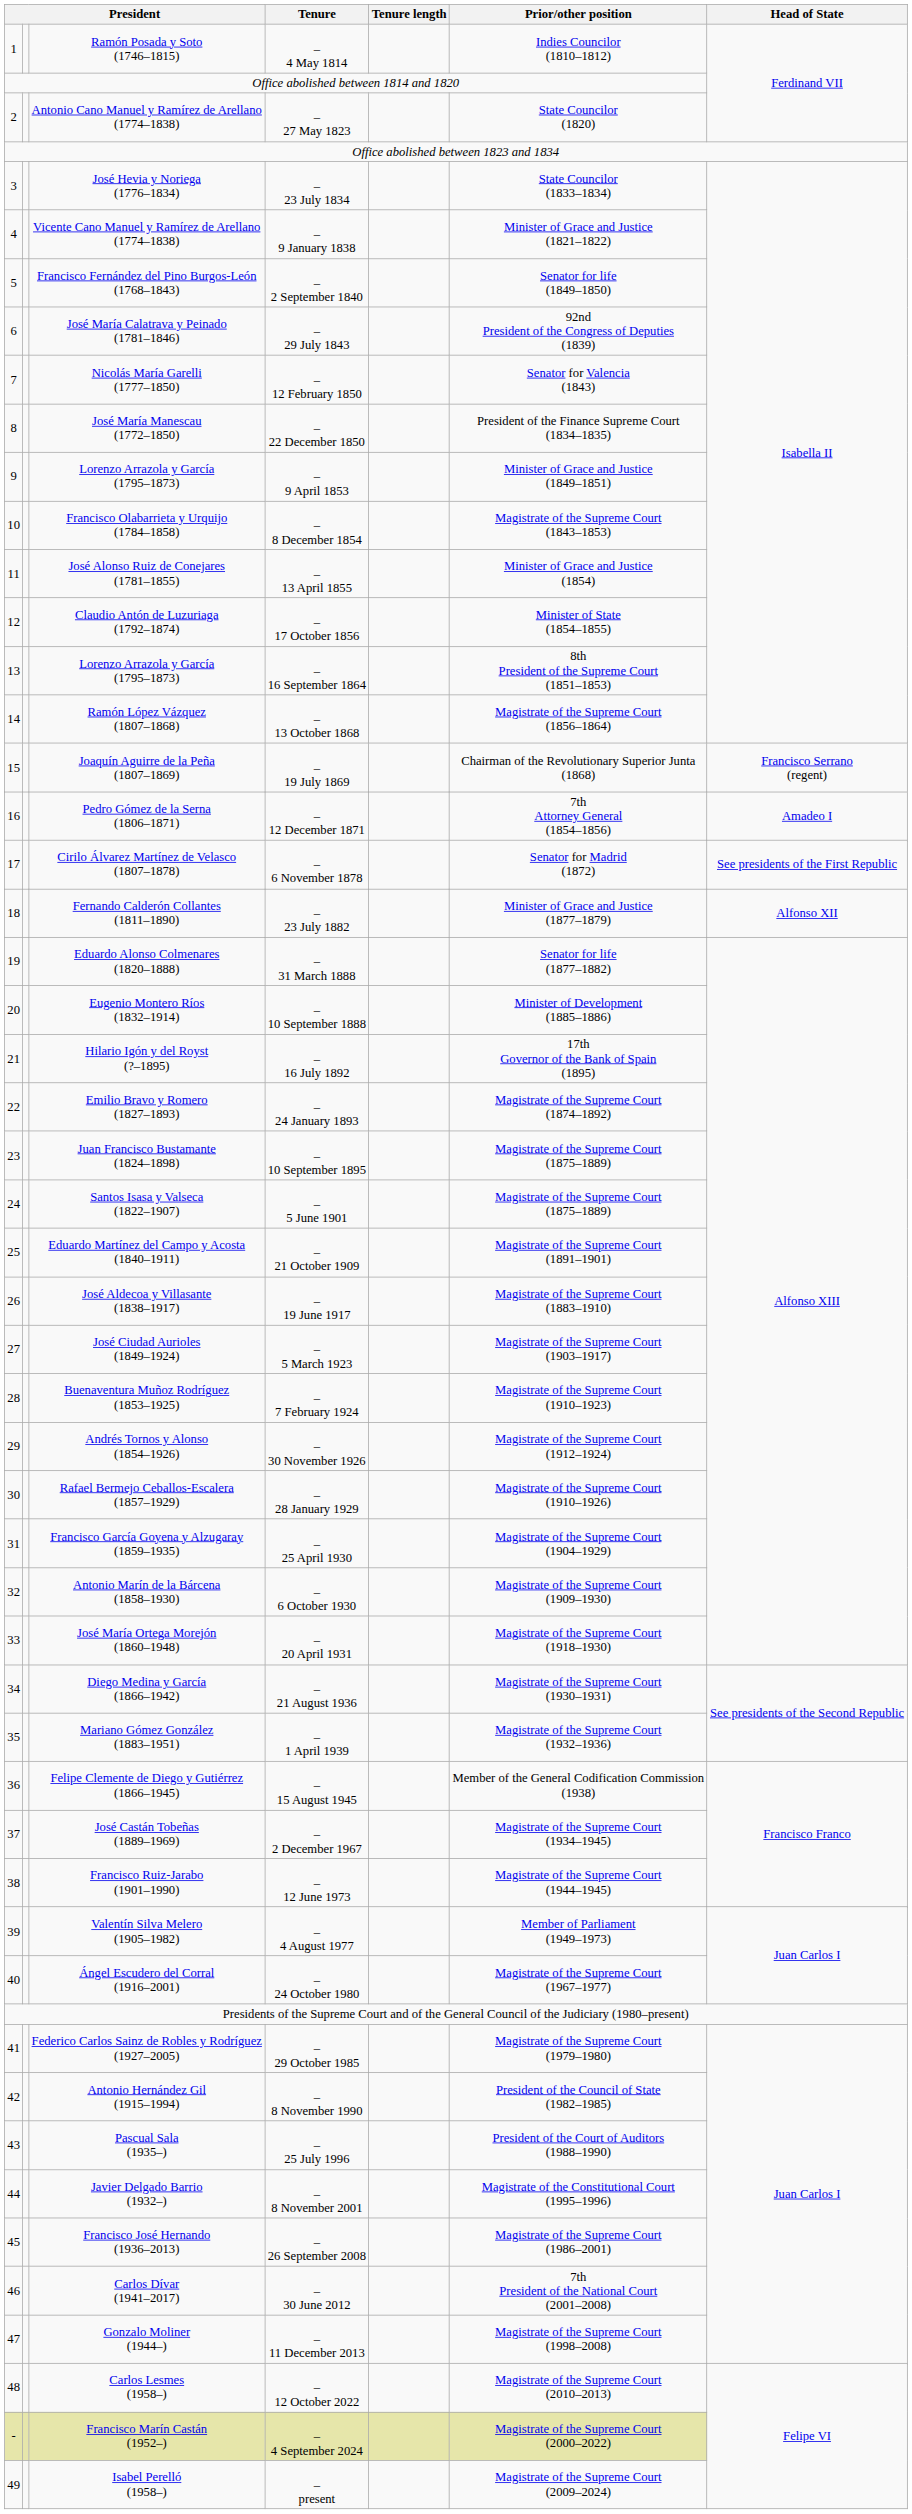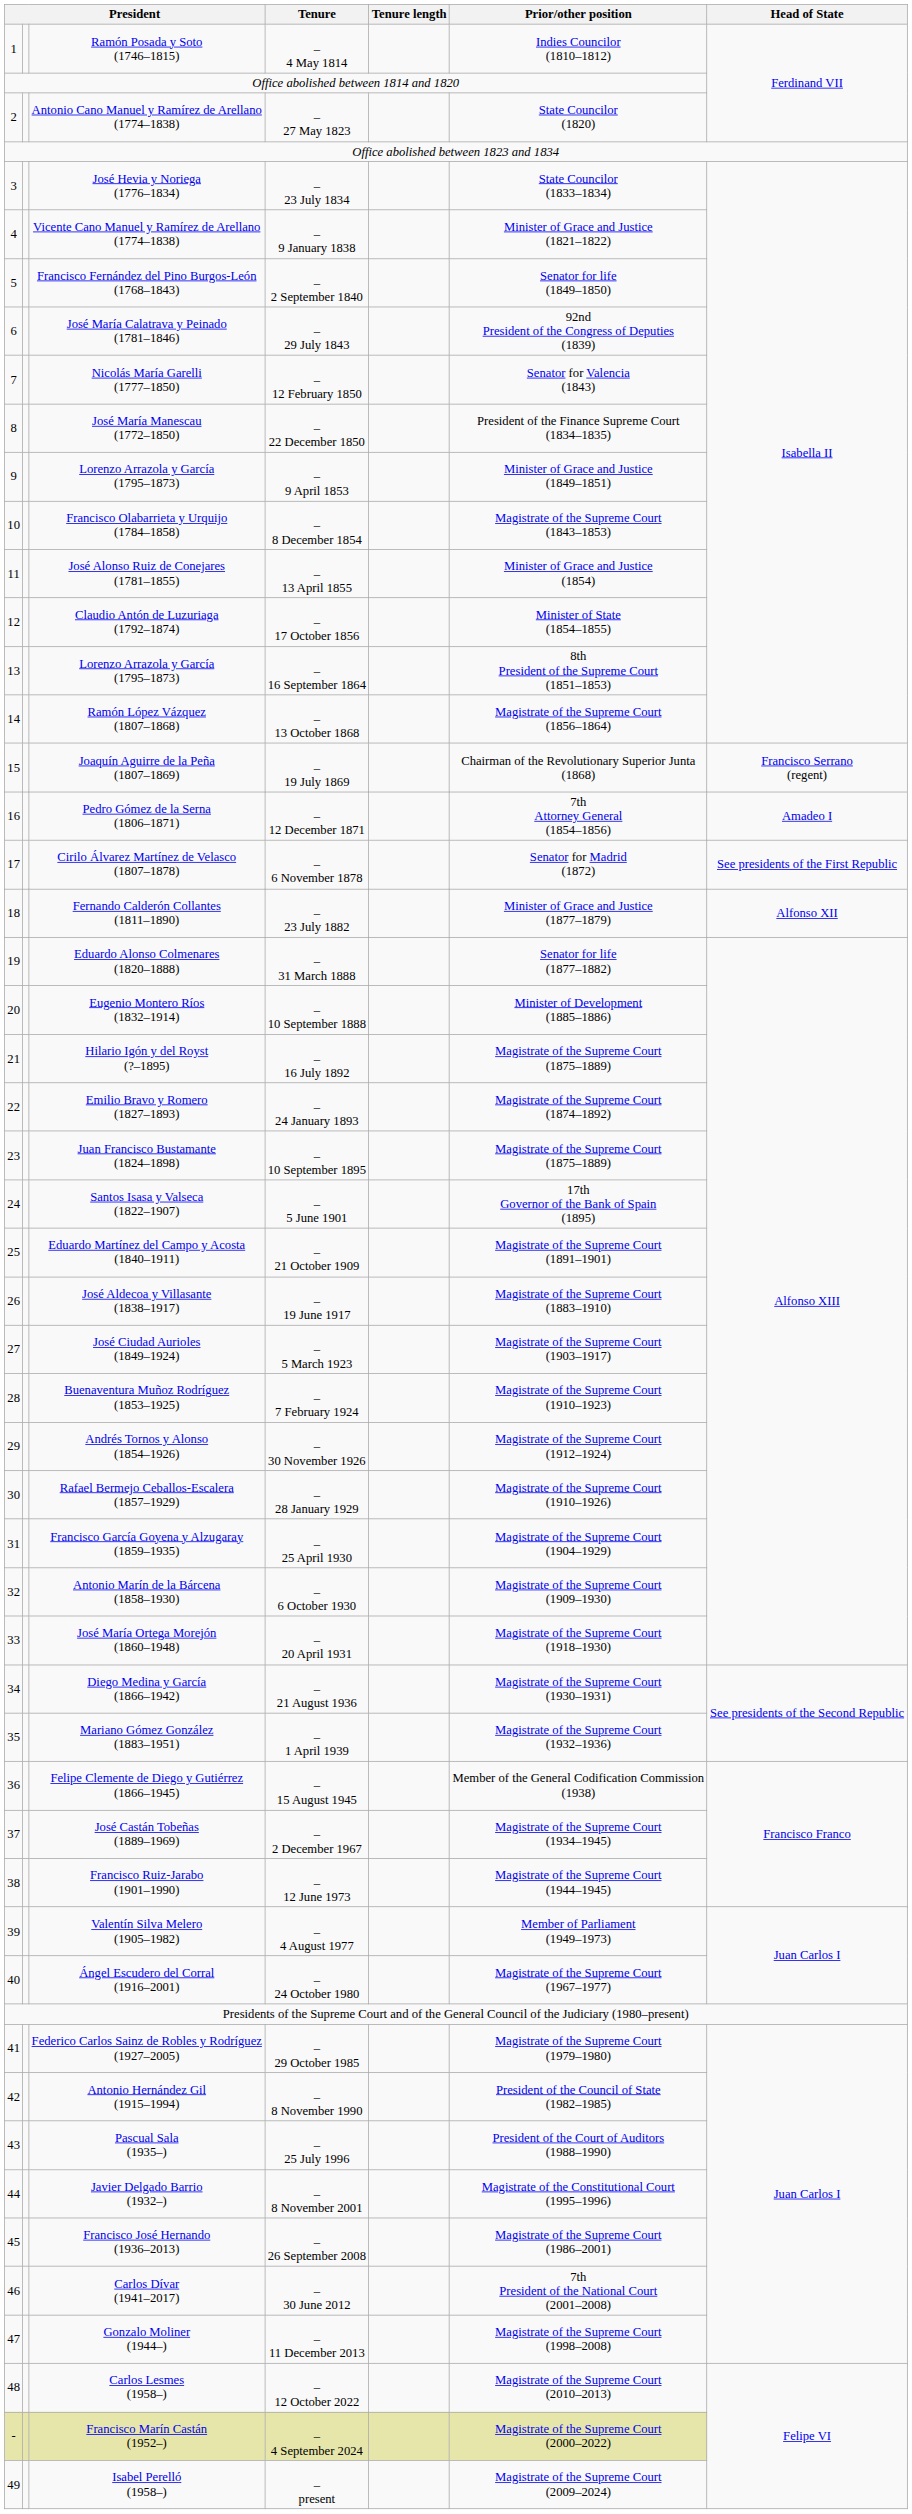 <table class="wikitable sortable" style="text-align: center;">
 <tr>
 <th colspan="3">President</th>
 <th>Tenure</th>
 <th>Tenure length</th>
 <th class="unsortable">Prior/other position</th>
 <th>Head of State</th>
 </tr>
 <tr>
 <td>1</td>
 <td></td>
 <td><a href='#'>Ramón Posada y Soto</a><br>(1746–1815)</td>
 <td><br>–<br><span>4 May 1814</span></td>
 <td></td>
 <td><a href='#'>Indies Councilor</a><br>(1810–1812)</td>
 <td rowspan="3"><a href='#'>Ferdinand VII</a></td>
 </tr>
 <tr>
 <td colspan="6"><em>Office abolished between 1814 and 1820</em></td>
 </tr>
 <tr>
 <td>2</td>
 <td></td>
 <td><a href='#'>Antonio Cano Manuel y Ramírez de Arellano</a><br>(1774–1838)</td>
 <td><br>–<br><span>27 May 1823</span></td>
 <td></td>
 <td><a href='#'>State Councilor</a><br>(1820)</td>
 </tr>
 <tr>
 <td colspan="7"><em>Office abolished between 1823 and 1834</em></td>
 </tr>
 <tr>
 <td>3</td>
 <td></td>
 <td><a href='#'>José Hevia y Noriega</a><br>(1776–1834)</td>
 <td><br>–<br><span>23 July 1834</span><br></td>
 <td></td>
 <td><a href='#'>State Councilor</a><br>(1833–1834)</td>
 <td rowspan="12"><a href='#'>Isabella II</a></td>
 </tr>
 <tr>
 <td>4</td>
 <td></td>
 <td><a href='#'>Vicente Cano Manuel y Ramírez de Arellano</a><br>(1774–1838)</td>
 <td><br>–<br><span>9 January 1838</span><br></td>
 <td></td>
 <td><a href='#'>Minister of Grace and Justice</a><br>(1821–1822)</td>
 </tr>
 <tr>
 <td>5</td>
 <td></td>
 <td><a href='#'>Francisco Fernández del Pino Burgos-León</a><br>(1768–1843)</td>
 <td><br>–<br><span>2 September 1840</span></td>
 <td></td>
 <td><a href='#'>Senator for life</a><br>(1849–1850)</td>
 </tr>
 <tr>
 <td>6</td>
 <td></td>
 <td><a href='#'>José María Calatrava y Peinado</a><br>(1781–1846)</td>
 <td><br>–<br><span>29 July 1843</span></td>
 <td></td>
 <td>92nd<br><a href='#'>President of the Congress of Deputies</a><br>(1839)</td>
 </tr>
 <tr>
 <td>7</td>
 <td></td>
 <td><a href='#'>Nicolás María Garelli</a><br>(1777–1850)</td>
 <td><br>–<br><span>12 February 1850</span><br></td>
 <td></td>
 <td><a href='#'>Senator</a> for <a href='#'>Valencia</a><br>(1843)</td>
 </tr>
 <tr>
 <td>8</td>
 <td></td>
 <td><a href='#'>José María Manescau</a><br>(1772–1850)</td>
 <td><br>–<br>22 December 1850<br></td>
 <td></td>
 <td>President of the Finance Supreme Court<br>(1834–1835)</td>
 </tr>
 <tr>
 <td>9</td>
 <td></td>
 <td><a href='#'>Lorenzo Arrazola y García</a><br>(1795–1873)</td>
 <td><br>–<br><span>9 April 1853</span></td>
 <td></td>
 <td><a href='#'>Minister of Grace and Justice</a><br>(1849–1851)</td>
 </tr>
 <tr>
 <td>10</td>
 <td></td>
 <td><a href='#'>Francisco Olabarrieta y Urquijo</a><br>(1784–1858)</td>
 <td><br>–<br><span>8 December 1854</span></td>
 <td></td>
 <td><a href='#'>Magistrate of the Supreme Court</a><br>(1843–1853)</td>
 </tr>
 <tr>
 <td>11</td>
 <td></td>
 <td><a href='#'>José Alonso Ruiz de Conejares</a><br>(1781–1855)</td>
 <td><br>–<br><span>13 April 1855</span><br></td>
 <td></td>
 <td><a href='#'>Minister of Grace and Justice</a><br>(1854)</td>
 </tr>
 <tr>
 <td>12</td>
 <td></td>
 <td><a href='#'>Claudio Antón de Luzuriaga</a><br>(1792–1874)</td>
 <td><br>–<br><span>17 October 1856</span></td>
 <td></td>
 <td><a href='#'>Minister of State</a><br>(1854–1855)</td>
 </tr>
 <tr>
 <td>13</td>
 <td></td>
 <td><a href='#'>Lorenzo Arrazola y García</a><br>(1795–1873)</td>
 <td><br>–<br><span>16 September 1864</span></td>
 <td></td>
 <td>8th<br><a href='#'>President of the Supreme Court</a><br>(1851–1853)</td>
 </tr>
 <tr>
 <td>14</td>
 <td></td>
 <td><a href='#'>Ramón López Vázquez</a><br>(1807–1868)</td>
 <td><br>–<br><span>13 October 1868</span><br></td>
 <td></td>
 <td><a href='#'>Magistrate of the Supreme Court</a><br>(1856–1864)</td>
 </tr>
 <tr>
 <td>15</td>
 <td></td>
 <td><a href='#'>Joaquín Aguirre de la Peña</a><br>(1807–1869)</td>
 <td><br>–<br><span>19 July 1869</span><br></td>
 <td></td>
 <td>Chairman of the Revolutionary Superior Junta<br>(1868)</td>
 <td rowspan="2"><a href='#'>Francisco Serrano</a><br>(regent)</td>
 </tr>
 <tr>
 <td rowspan="2">16</td>
 <td rowspan="2"></td>
 <td rowspan="2"><a href='#'>Pedro Gómez de la Serna</a><br>(1806–1871)</td>
 <td rowspan="2"><br>–<br><span>12 December 1871</span><br></td>
 <td rowspan="2"></td>
 <td rowspan="2">7th<br><a href='#'>Attorney General</a><br>(1854–1856)</td>
 </tr>
 <tr>
 <td rowspan="2"><a href='#'>Amadeo I</a></td>
 </tr>
 <tr>
 <td rowspan="2">17</td>
 <td rowspan="2"></td>
 <td rowspan="2"><a href='#'>Cirilo Álvarez Martínez de Velasco</a><br>(1807–1878)</td>
 <td rowspan="2"><br>–<br><span>6 November 1878</span><br></td>
 <td rowspan="2"></td>
 <td rowspan="2"><a href='#'>Senator</a> for <a href='#'>Madrid</a><br>(1872)</td>
 </tr>
 <tr>
 <td rowspan="2"><a href='#'>See presidents of the First Republic</a></td>
 </tr>
 <tr>
 <td rowspan="2">18</td>
 <td rowspan="2"></td>
 <td rowspan="2"><a href='#'>Fernando Calderón Collantes</a><br>(1811–1890)</td>
 <td rowspan="2"><br>–<br><span>23 July 1882<br></span></td>
 <td rowspan="2"></td>
 <td rowspan="2"><a href='#'>Minister of Grace and Justice</a><br>(1877–1879)</td>
 </tr>
 <tr>
 <td rowspan="2"><a href='#'>Alfonso XII</a></td>
 </tr>
 <tr>
 <td rowspan="2">19</td>
 <td rowspan="2"></td>
 <td rowspan="2"><a href='#'>Eduardo Alonso Colmenares</a><br>(1820–1888)</td>
 <td rowspan="2"><br>–<br><span>31 March 1888</span><br></td>
 <td rowspan="2"></td>
 <td rowspan="2"><a href='#'>Senator for life</a><br>(1877–1882)</td>
 </tr>
 <tr>
 <td rowspan="15"><a href='#'>Alfonso XIII</a></td>
 </tr>
 <tr>
 <td>20</td>
 <td></td>
 <td><a href='#'>Eugenio Montero Ríos</a><br>(1832–1914)</td>
 <td><br>–<br><span>10 September 1888</span></td>
 <td></td>
 <td><a href='#'>Minister of Development</a><br>(1885–1886)</td>
 </tr>
 <tr>
 <td>21</td>
 <td></td>
 <td><a href='#'>Hilario Igón y del Royst</a><br>(?–1895)</td>
 <td><br>–<br><span>16 July 1892<br></span></td>
 <td></td>
-<td>17th<br><a href='#'>Governor of the Bank of Spain</a><br>(1895)</td>
+<td><a href='#'>Magistrate of the Supreme Court</a><br>(1875–1889)</td>
 </tr>
 <tr>
 <td>22</td>
 <td></td>
 <td><a href='#'>Emilio Bravo y Romero</a><br>(1827–1893)</td>
 <td><br>–<br><span>24 January 1893<br></span></td>
 <td></td>
 <td><a href='#'>Magistrate of the Supreme Court</a><br>(1874–1892)</td>
 </tr>
 <tr>
 <td>23</td>
 <td></td>
 <td><a href='#'>Juan Francisco Bustamante</a><br>(1824–1898)</td>
 <td><br>–<br><span>10 September 1895<br></span></td>
 <td></td>
 <td><a href='#'>Magistrate of the Supreme Court</a><br>(1875–1889)</td>
 </tr>
 <tr>
 <td>24</td>
 <td></td>
 <td><a href='#'>Santos Isasa y Valseca</a><br>(1822–1907)</td>
 <td><br>–<br><span>5 June 1901<br></span></td>
 <td></td>
-<td><a href='#'>Magistrate of the Supreme Court</a><br>(1875–1889)</td>
+<td>17th<br><a href='#'>Governor of the Bank of Spain</a><br>(1895)</td>
 </tr>
 <tr>
 <td>25</td>
 <td></td>
 <td><a href='#'>Eduardo Martínez del Campo y Acosta</a><br>(1840–1911)</td>
 <td><br>–<br><span>21 October 1909<br></span></td>
 <td></td>
 <td><a href='#'>Magistrate of the Supreme Court</a><br>(1891–1901)</td>
 </tr>
 <tr>
 <td>26</td>
 <td></td>
 <td><a href='#'>José Aldecoa y Villasante</a><br>(1838–1917)</td>
 <td><br>–<br><span>19 June 1917<br></span></td>
 <td></td>
 <td><a href='#'>Magistrate of the Supreme Court</a><br>(1883–1910)</td>
 </tr>
 <tr>
 <td>27</td>
 <td></td>
 <td><a href='#'>José Ciudad Aurioles</a><br>(1849–1924)</td>
 <td><br>–<br><span>5 March 1923<br></span></td>
 <td></td>
 <td><a href='#'>Magistrate of the Supreme Court</a><br>(1903–1917)</td>
 </tr>
 <tr>
 <td>28</td>
 <td></td>
 <td><a href='#'>Buenaventura Muñoz Rodríguez</a><br>(1853–1925)</td>
 <td><br>–<br><span>7 February 1924<br></span></td>
 <td></td>
 <td><a href='#'>Magistrate of the Supreme Court</a><br>(1910–1923)</td>
 </tr>
 <tr>
 <td>29</td>
 <td></td>
 <td><a href='#'>Andrés Tornos y Alonso</a><br>(1854–1926)</td>
 <td><br>–<br><span>30 November 1926<br></span></td>
 <td></td>
 <td><a href='#'>Magistrate of the Supreme Court</a><br>(1912–1924)</td>
 </tr>
 <tr>
 <td>30</td>
 <td></td>
 <td><a href='#'>Rafael Bermejo Ceballos-Escalera</a><br>(1857–1929)</td>
 <td><br>–<br><span>28 January 1929<br></span></td>
 <td></td>
 <td><a href='#'>Magistrate of the Supreme Court</a><br>(1910–1926)</td>
 </tr>
 <tr>
 <td>31</td>
 <td></td>
 <td><a href='#'>Francisco García Goyena y Alzugaray</a><br>(1859–1935)</td>
 <td><br>–<br><span>25 April 1930<br></span></td>
 <td></td>
 <td><a href='#'>Magistrate of the Supreme Court</a><br>(1904–1929)</td>
 </tr>
 <tr>
 <td>32</td>
 <td></td>
 <td><a href='#'>Antonio Marín de la Bárcena</a><br>(1858–1930)</td>
 <td><br>–<br><span>6 October 1930<br></span></td>
 <td></td>
 <td><a href='#'>Magistrate of the Supreme Court</a><br>(1909–1930)</td>
 </tr>
 <tr>
 <td>33</td>
 <td></td>
 <td><a href='#'>José María Ortega Morejón</a><br>(1860–1948)</td>
 <td><br>–<br><span>20 April 1931<br></span></td>
 <td></td>
 <td><a href='#'>Magistrate of the Supreme Court</a><br>(1918–1930)</td>
 </tr>
 <tr>
 <td>34</td>
 <td></td>
 <td><a href='#'>Diego Medina y García</a><br>(1866–1942)</td>
 <td><br>–<br><span>21 August 1936<br></span></td>
 <td></td>
 <td><a href='#'>Magistrate of the Supreme Court</a><br>(1930–1931)</td>
 <td rowspan="2"><a href='#'>See presidents of the Second Republic</a></td>
 </tr>
 <tr>
 <td>35</td>
 <td></td>
 <td><a href='#'>Mariano Gómez González</a><br>(1883–1951)</td>
 <td><br>–<br><span>1 April 1939<br></span></td>
 <td></td>
 <td><a href='#'>Magistrate of the Supreme Court</a><br>(1932–1936)</td>
 </tr>
 <tr>
 <td>36</td>
 <td></td>
 <td><a href='#'>Felipe Clemente de Diego y Gutiérrez</a><br>(1866–1945)</td>
 <td><br>–<br><span>15 August 1945<br></span></td>
 <td></td>
 <td>Member of the General Codification Commission<br>(1938)</td>
 <td rowspan="4"><a href='#'>Francisco Franco</a></td>
 </tr>
 <tr>
 <td>37</td>
 <td></td>
 <td><a href='#'>José Castán Tobeñas</a><br>(1889–1969)</td>
 <td><br>–<br><span>2 December 1967</span></td>
 <td></td>
 <td><a href='#'>Magistrate of the Supreme Court</a><br>(1934–1945)</td>
 </tr>
 <tr>
 <td>38</td>
 <td></td>
 <td><a href='#'>Francisco Ruiz-Jarabo</a><br>(1901–1990)</td>
 <td><br>–<br><span>12 June 1973</span></td>
 <td></td>
 <td><a href='#'>Magistrate of the Supreme Court</a><br>(1944–1945)</td>
 </tr>
 <tr>
 <td rowspan="2">39</td>
 <td rowspan="2"></td>
 <td rowspan="2"><a href='#'>Valentín Silva Melero</a><br>(1905–1982)</td>
 <td rowspan="2"><br>–<br><span>4 August 1977</span></td>
 <td rowspan="2"></td>
 <td rowspan="2"><a href='#'>Member of Parliament</a><br>(1949–1973)</td>
 </tr>
 <tr>
 <td rowspan="2"><a href='#'>Juan Carlos I</a></td>
 </tr>
 <tr>
 <td>40</td>
 <td></td>
 <td><a href='#'>Ángel Escudero del Corral</a><br>(1916–2001)</td>
 <td><br>–<br><span>24 October 1980</span></td>
 <td></td>
 <td><a href='#'>Magistrate of the Supreme Court</a><br>(1967–1977)</td>
 </tr>
 <tr>
 <td colspan="7">Presidents of the Supreme Court and of the General Council of the Judiciary (1980–present)</td>
 </tr>
 <tr>
 <td>41</td>
 <td></td>
 <td><a href='#'>Federico Carlos Sainz de Robles y Rodríguez</a><br>(1927–2005)</td>
 <td><br>–<br><span>29 October 1985</span></td>
 <td></td>
 <td><a href='#'>Magistrate of the Supreme Court</a><br>(1979–1980)</td>
 <td rowspan="8"><a href='#'>Juan Carlos I</a></td>
 </tr>
 <tr>
 <td>42</td>
 <td></td>
 <td><a href='#'>Antonio Hernández Gil</a><br>(1915–1994)</td>
 <td><br>–<br><span>8 November 1990</span></td>
 <td></td>
 <td><a href='#'>President of the Council of State</a><br>(1982–1985)</td>
 </tr>
 <tr>
 <td>43</td>
 <td></td>
 <td><a href='#'>Pascual Sala</a><br>(1935–)</td>
 <td><br>–<br><span>25 July 1996</span></td>
 <td></td>
 <td><a href='#'>President of the Court of Auditors</a><br>(1988–1990)</td>
 </tr>
 <tr>
 <td>44</td>
 <td></td>
 <td><a href='#'>Javier Delgado Barrio</a><br>(1932–)</td>
 <td><br>–<br><span>8 November 2001</span></td>
 <td></td>
 <td><a href='#'>Magistrate of the Constitutional Court</a><br>(1995–1996)</td>
 </tr>
 <tr>
 <td>45</td>
 <td></td>
 <td><a href='#'>Francisco José Hernando</a><br>(1936–2013)</td>
 <td><br>–<br><span>26 September 2008</span></td>
 <td></td>
 <td><a href='#'>Magistrate of the Supreme Court</a><br>(1986–2001)</td>
 </tr>
 <tr>
 <td>46</td>
 <td></td>
 <td><a href='#'>Carlos Dívar</a><br>(1941–2017)</td>
 <td><br>–<br><span>30 June 2012<br></span></td>
 <td></td>
 <td>7th<br><a href='#'>President of the National Court</a><br>(2001–2008)</td>
 </tr>
 <tr>
 <td>47</td>
 <td></td>
 <td><a href='#'>Gonzalo Moliner</a><br>(1944–)</td>
 <td><br>–<br><span>11 December 2013</span></td>
 <td></td>
 <td><a href='#'>Magistrate of the Supreme Court</a><br>(1998–2008)</td>
 </tr>
 <tr>
 <td rowspan="2">48</td>
 <td rowspan="2"></td>
 <td rowspan="2"><a href='#'>Carlos Lesmes</a><br>(1958–)</td>
 <td rowspan="2"><br>–<br><span>12 October 2022</span></td>
 <td rowspan="2"></td>
 <td rowspan="2"><a href='#'>Magistrate of the Supreme Court</a><br>(2010–2013)</td>
 </tr>
 <tr>
 <td rowspan="3"><a href='#'>Felipe VI</a></td>
 </tr>
 <tr style="background: #e6e6aa;">
 <td>-</td>
 <td></td>
 <td><a href='#'>Francisco Marín Castán</a><br>(1952–)</td>
 <td><br>–<br><span>4 September 2024</span></td>
 <td></td>
 <td><a href='#'>Magistrate of the Supreme Court</a><br>(2000–2022)</td>
 </tr>
 <tr>
 <td>49</td>
 <td></td>
 <td><a href='#'>Isabel Perelló</a><br>(1958–)</td>
 <td><br>–<br><span>present</span></td>
 <td></td>
 <td><a href='#'>Magistrate of the Supreme Court</a><br>(2009–2024)</td>
 </tr>
 </table>
